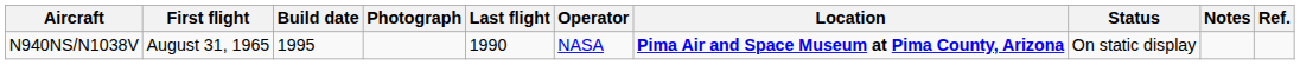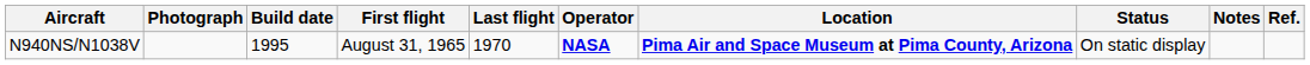 <table class="wikitable">
 <tr>
 <th>Aircraft</th>
+<th>Photograph</th>
+<th>Build date</th>
 <th>First flight</th>
-<th>Build date</th>
-<th>Photograph</th>
 <th>Last flight</th>
 <th>Operator</th>
 <th>Location</th>
 <th>Status</th>
 <th>Notes</th>
 <th>Ref.</th>
 </tr>
 <tr>
 <td>N940NS/N1038V</td>
+<td></td>
+<td>1995</td>
 <td>August 31, 1965</td>
-<td>1995</td>
-<td></td>
-<td>1990</td>
-<td><a href='#'>NASA</a></td>
+<td>1970</td>
+<td><strong><a href='#'>NASA</a></strong></td>
 <td><strong><a href='#'>Pima Air and Space Museum</a> at <a href='#'>Pima County, Arizona</a></strong></td>
 <td>On static display</td>
 <td></td>
 <td></td>
 </tr>
 </table>
